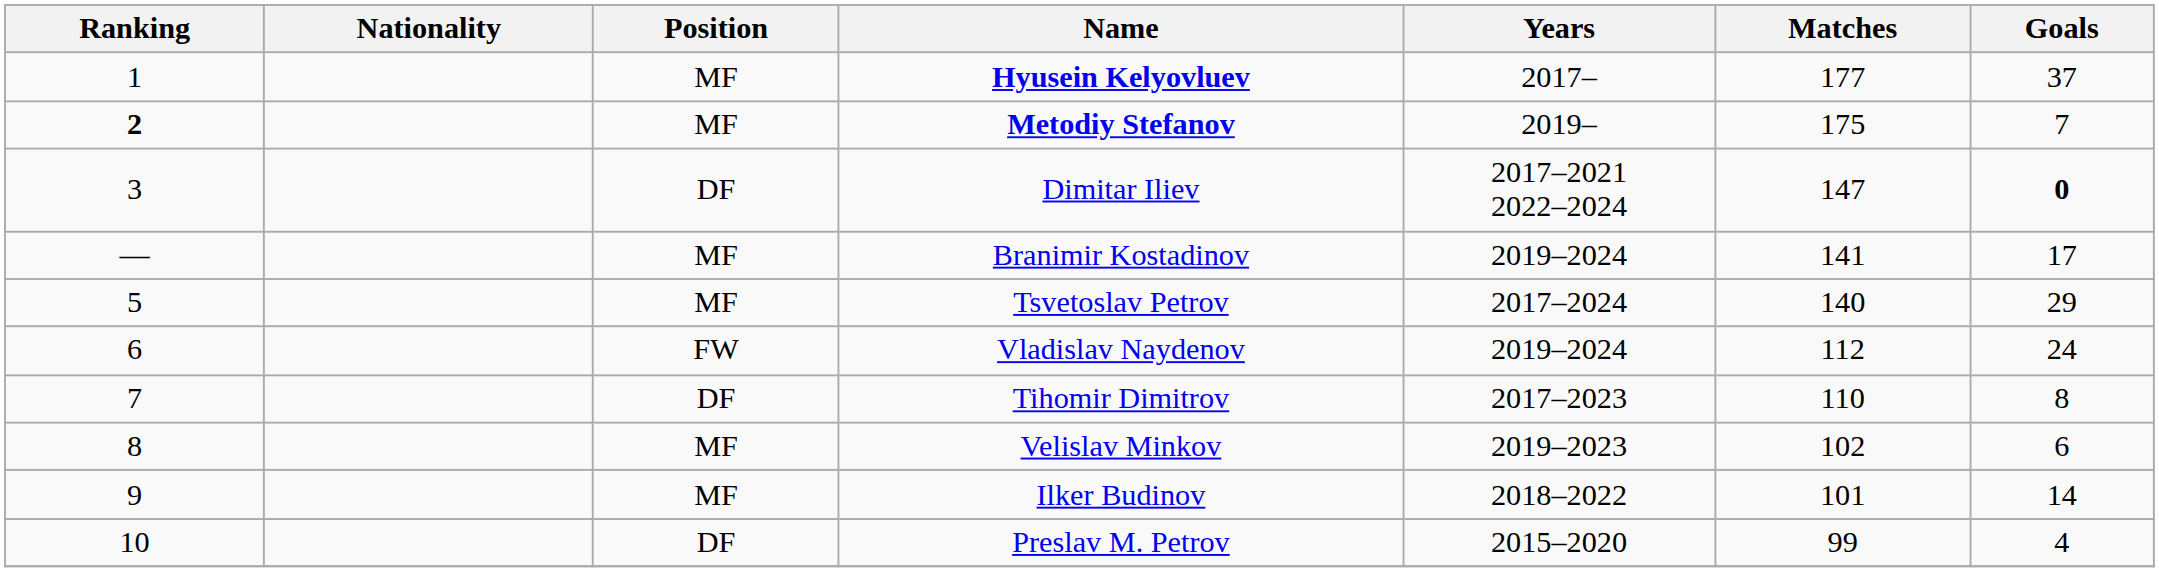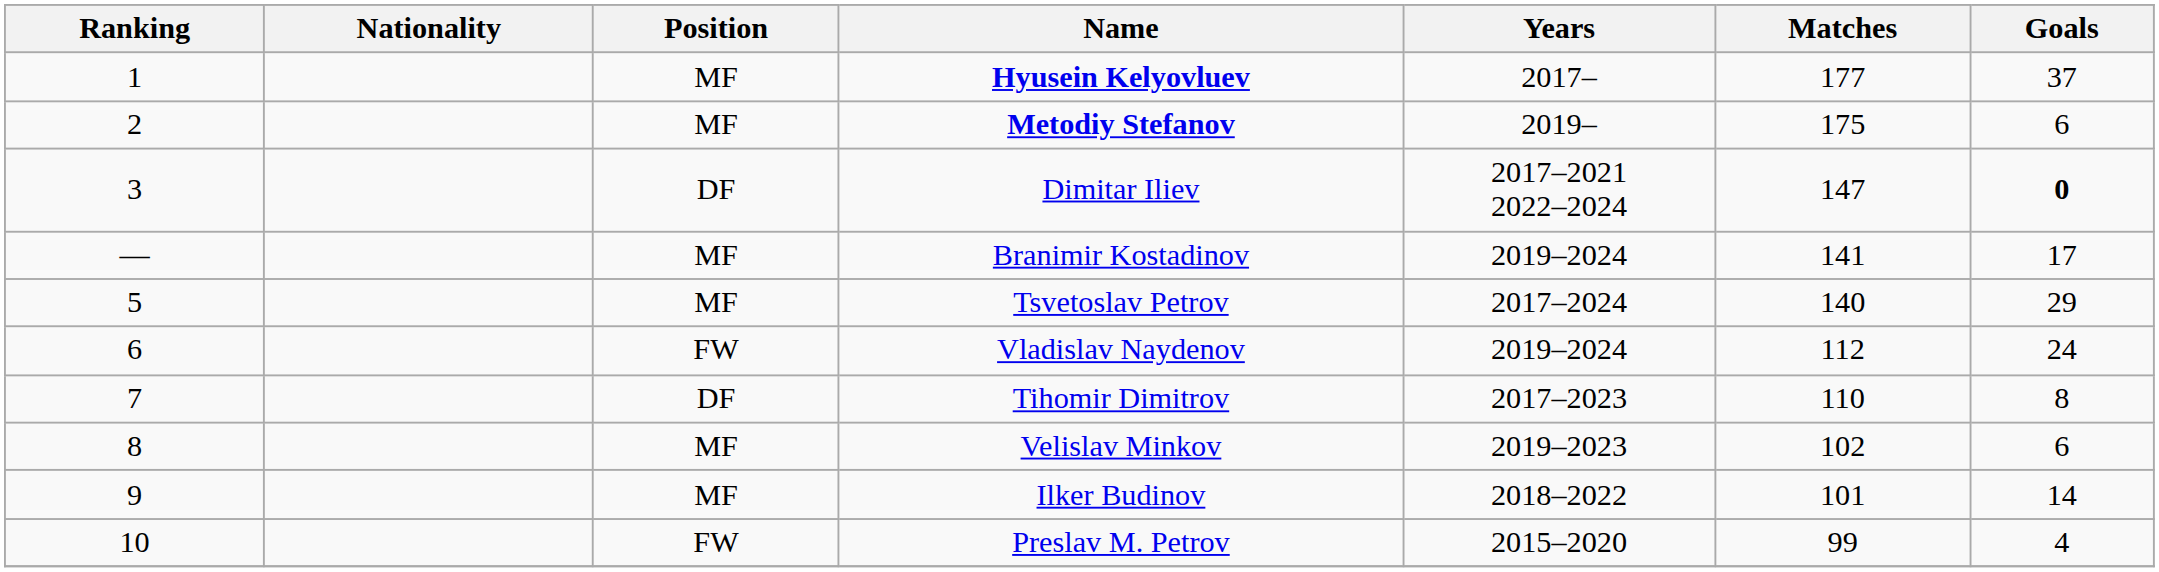 <table class="wikitable sortable" style=text-align:center;width:90%>
 <tr>
 <th>Ranking</th>
 <th>Nationality</th>
 <th>Position</th>
 <th>Name</th>
 <th>Years</th>
 <th>Matches</th>
 <th>Goals</th>
 </tr>
 <tr>
 <td>1</td>
 <td align=left></td>
 <td>MF</td>
 <td><strong><a href='#'>Hyusein Kelyovluev</a></strong></td>
 <td>2017–</td>
 <td>177</td>
 <td>37</td>
 </tr>
 <tr>
-<td><strong>2</strong></td>
+<td>2</td>
 <td align=left></td>
 <td>MF</td>
 <td><strong><a href='#'>Metodiy Stefanov</a></strong></td>
 <td>2019–</td>
 <td>175</td>
-<td>7</td>
+<td>6</td>
 </tr>
 <tr>
 <td>3</td>
 <td align=left></td>
 <td>DF</td>
 <td><a href='#'>Dimitar Iliev</a></td>
 <td>2017–2021<br>2022–2024</td>
 <td>147</td>
 <td><strong>0</strong></td>
 </tr>
 <tr>
 <td>—</td>
 <td align=left></td>
 <td>MF</td>
 <td><a href='#'>Branimir Kostadinov</a></td>
 <td>2019–2024</td>
 <td>141</td>
 <td>17</td>
 </tr>
 <tr>
 <td>5</td>
 <td align=left></td>
 <td>MF</td>
 <td><a href='#'>Tsvetoslav Petrov</a></td>
 <td>2017–2024</td>
 <td>140</td>
 <td>29</td>
 </tr>
 <tr>
 <td>6</td>
 <td align=left></td>
 <td>FW</td>
 <td><a href='#'>Vladislav Naydenov</a></td>
 <td>2019–2024</td>
 <td>112</td>
 <td>24</td>
 </tr>
 <tr>
 <td>7</td>
 <td align=left></td>
 <td>DF</td>
 <td><a href='#'>Tihomir Dimitrov</a></td>
 <td>2017–2023</td>
 <td>110</td>
 <td>8</td>
 </tr>
 <tr>
 <td>8</td>
 <td align=left></td>
 <td>MF</td>
 <td><a href='#'>Velislav Minkov</a></td>
 <td>2019–2023</td>
 <td>102</td>
 <td>6</td>
 </tr>
 <tr>
 <td>9</td>
 <td align=left></td>
 <td>MF</td>
 <td><a href='#'>Ilker Budinov</a></td>
 <td>2018–2022</td>
 <td>101</td>
 <td>14</td>
 </tr>
 <tr>
 <td>10</td>
 <td align=left></td>
-<td>DF</td>
+<td>FW</td>
 <td><a href='#'>Preslav M. Petrov</a></td>
 <td>2015–2020</td>
 <td>99</td>
 <td>4</td>
 </tr>
 <tr>
 </tr>
 </table>
